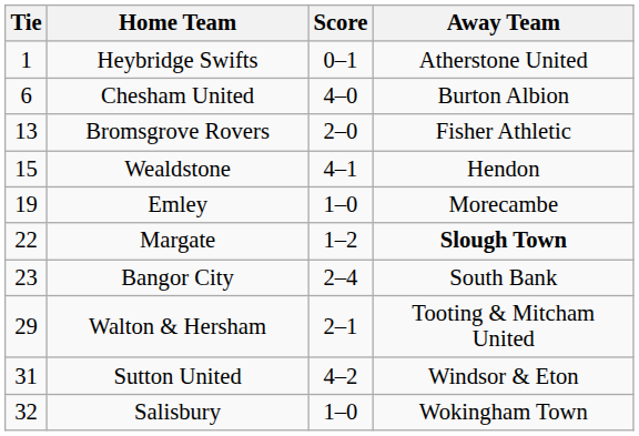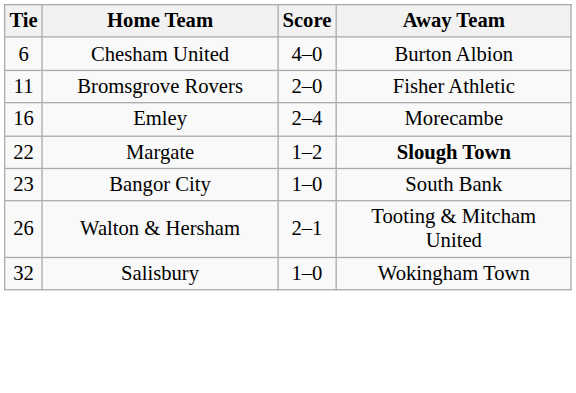 <table class="wikitable" style="text-align:center;">
 <tr>
 <th width=20>Tie</th>
 <th width=175>Home Team</th>
 <th width=20>Score</th>
 <th width=175>Away Team</th>
 </tr>
 <tr>
-<td>1</td>
-<td>Heybridge Swifts</td>
-<td>0–1</td>
-<td>Atherstone United</td>
-</tr>
-<tr>
 <td>6</td>
 <td>Chesham United</td>
 <td>4–0</td>
 <td>Burton Albion</td>
 </tr>
 <tr>
-<td>13</td>
+<td>11</td>
 <td>Bromsgrove Rovers</td>
 <td>2–0</td>
 <td>Fisher Athletic</td>
 </tr>
 <tr>
-<td>15</td>
-<td>Wealdstone</td>
-<td>4–1</td>
-<td>Hendon</td>
-</tr>
-<tr>
-<td>19</td>
+<td>16</td>
 <td>Emley</td>
-<td>1–0</td>
+<td>2–4</td>
 <td>Morecambe</td>
 </tr>
 <tr>
 <td>22</td>
 <td>Margate</td>
 <td>1–2</td>
 <td><strong>Slough Town</strong></td>
 </tr>
 <tr>
 <td>23</td>
 <td>Bangor City</td>
-<td>2–4</td>
+<td>1–0</td>
 <td>South Bank</td>
 </tr>
 <tr>
-<td>29</td>
+<td>26</td>
 <td>Walton & Hersham</td>
 <td>2–1</td>
 <td>Tooting & Mitcham United</td>
-</tr>
-<tr>
-<td>31</td>
-<td>Sutton United</td>
-<td>4–2</td>
-<td>Windsor & Eton</td>
 </tr>
 <tr>
 <td>32</td>
 <td>Salisbury</td>
 <td>1–0</td>
 <td>Wokingham Town</td>
 </tr>
 </table>
